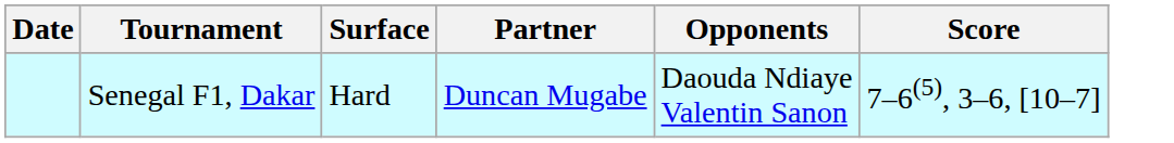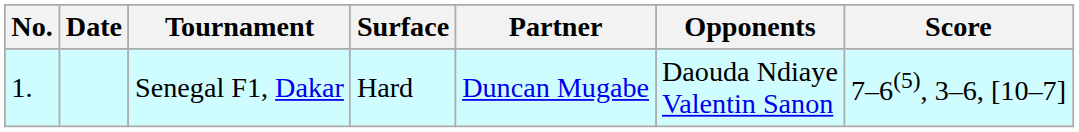 <table class="sortable wikitable">
 <tr>
+<th>No.</th>
 <th>Date</th>
 <th>Tournament</th>
 <th>Surface</th>
 <th>Partner</th>
 <th>Opponents</th>
 <th class="unsortable">Score</th>
 </tr>
 <tr style="background:#cffcff;">
+<td>1.</td>
 <td></td>
 <td>Senegal F1, <a href='#'>Dakar</a></td>
 <td>Hard</td>
 <td> <a href='#'>Duncan Mugabe</a></td>
 <td> Daouda Ndiaye <br>  <a href='#'>Valentin Sanon</a></td>
 <td>7–6<sup>(5)</sup>, 3–6, [10–7]</td>
 </tr>
 </table>
